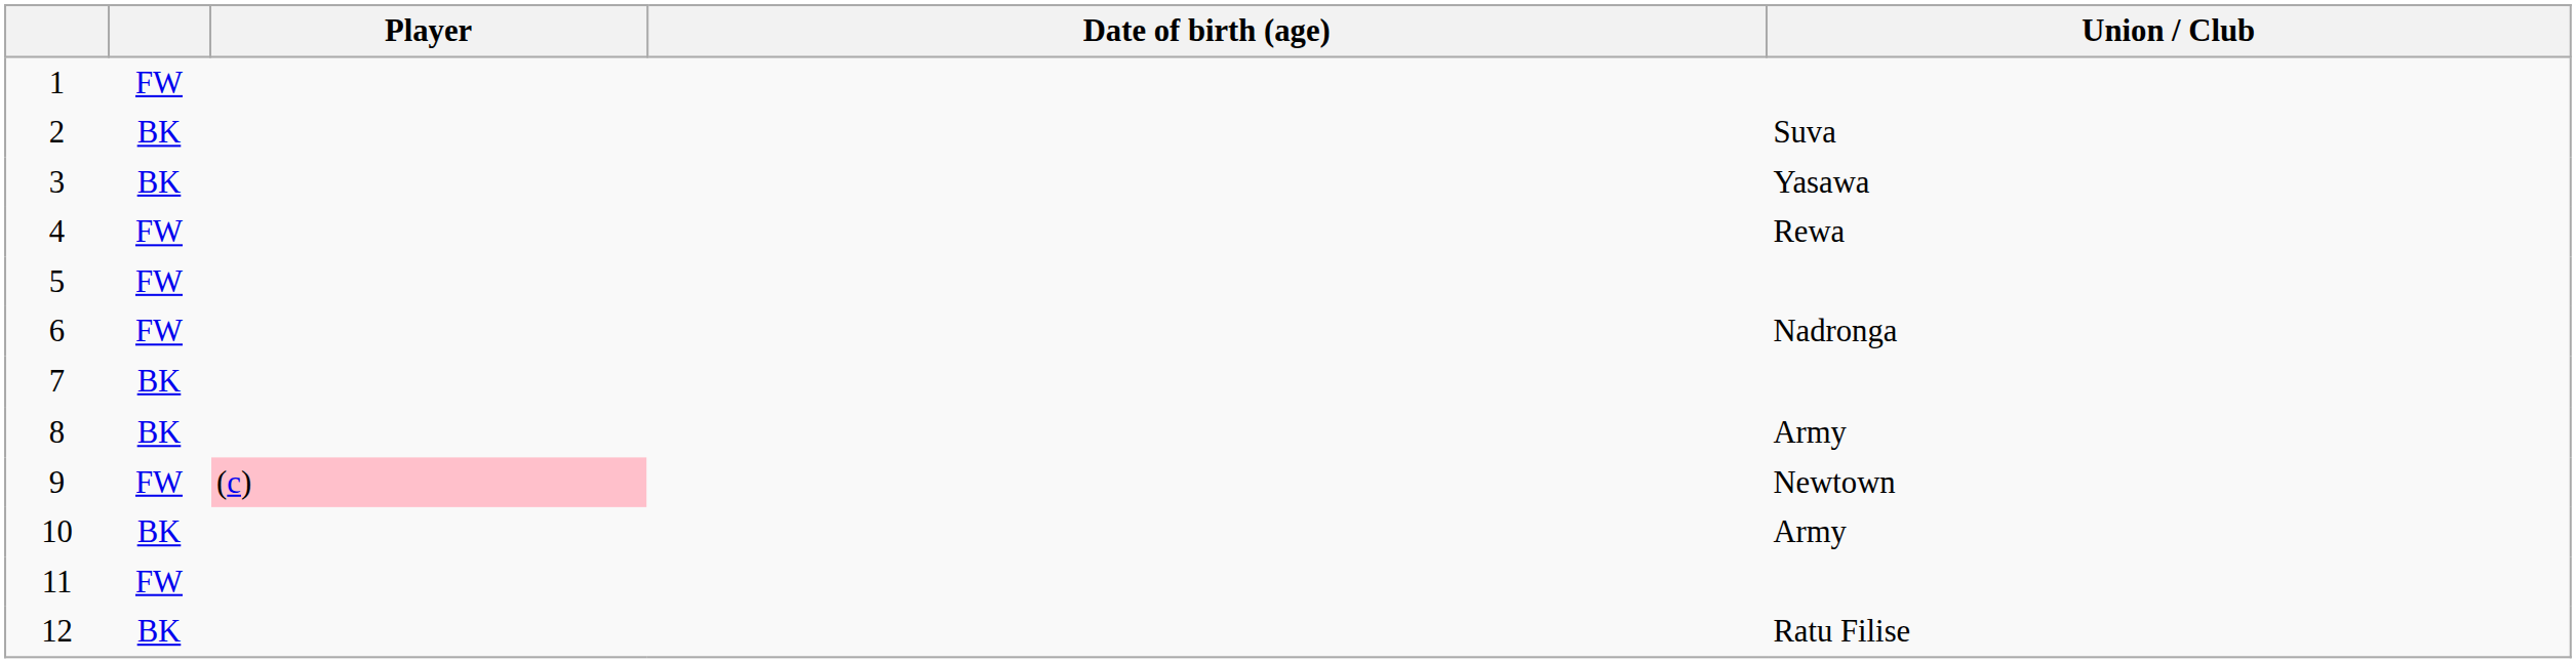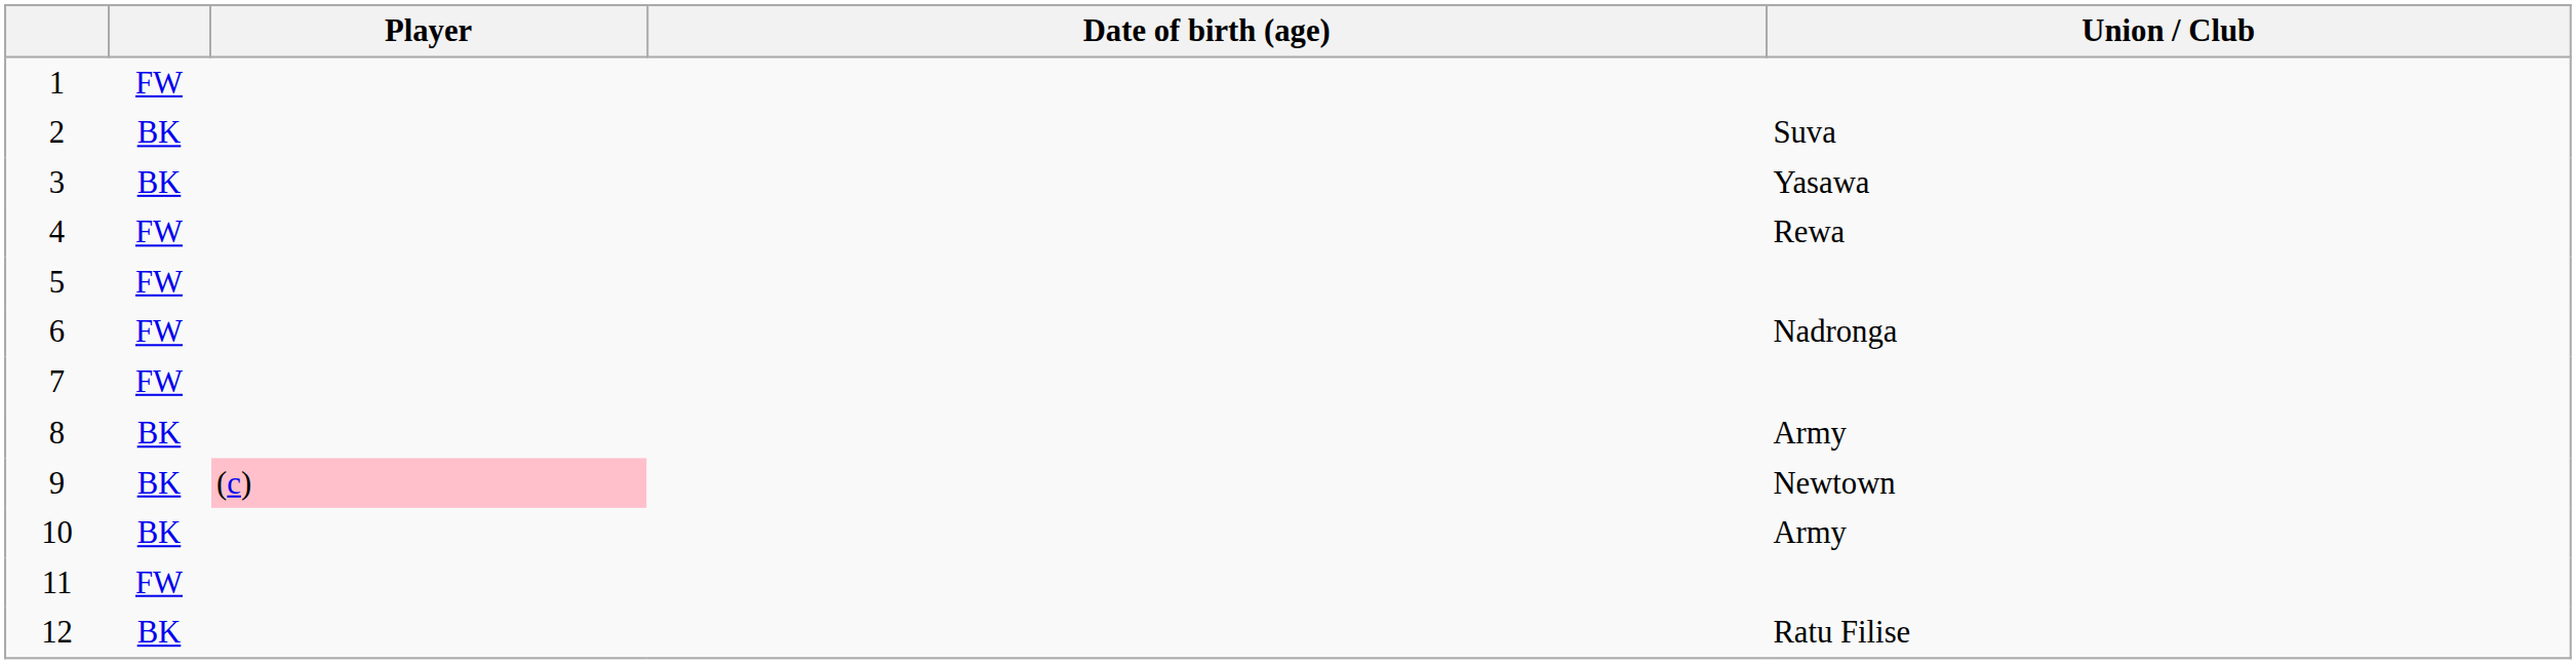 <table class="sortable wikitable plainrowheaders" style="font-size:95%; width: 98%">
 <tr>
 <th scope="col" style="width:4%"></th>
 <th scope="col" style="width:4%"></th>
 <th scope="col">Player</th>
 <th scope="col">Date of birth (age)</th>
 <th scope="col">Union / Club</th>
 </tr>
 <tr>
 <td style="text-align:center; border:0">1</td>
 <td style="text-align:center; border:0"><a href='#'>FW</a></td>
 <td style="text-align:left; border:0"></td>
 <td style="text-align:left; border:0"></td>
 <td style="text-align:left; border:0"> </td>
 </tr>
 <tr>
 <td style="text-align:center; border:0">2</td>
 <td style="text-align:center; border:0"><a href='#'>BK</a></td>
 <td style="text-align:left; border:0"></td>
 <td style="text-align:left; border:0"></td>
 <td style="text-align:left; border:0"> Suva</td>
 </tr>
 <tr>
 <td style="text-align:center; border:0">3</td>
 <td style="text-align:center; border:0"><a href='#'>BK</a></td>
 <td style="text-align:left; border:0"></td>
 <td style="text-align:left; border:0"></td>
 <td style="text-align:left; border:0"> Yasawa</td>
 </tr>
 <tr>
 <td style="text-align:center; border:0">4</td>
 <td style="text-align:center; border:0"><a href='#'>FW</a></td>
 <td style="text-align:left; border:0"></td>
 <td style="text-align:left; border:0"></td>
 <td style="text-align:left; border:0"> Rewa</td>
 </tr>
 <tr>
 <td style="text-align:center; border:0">5</td>
 <td style="text-align:center; border:0"><a href='#'>FW</a></td>
 <td style="text-align:left; border:0"></td>
 <td style="text-align:left; border:0"></td>
 <td style="text-align:left; border:0"> </td>
 </tr>
 <tr>
 <td style="text-align:center; border:0">6</td>
 <td style="text-align:center; border:0"><a href='#'>FW</a></td>
 <td style="text-align:left; border:0"></td>
 <td style="text-align:left; border:0"></td>
 <td style="text-align:left; border:0"> Nadronga</td>
 </tr>
 <tr>
 <td style="text-align:center; border:0">7</td>
-<td style="text-align:center; border:0"><a href='#'>BK</a></td>
+<td style="text-align:center; border:0"><a href='#'>FW</a></td>
 <td style="text-align:left; border:0"></td>
 <td style="text-align:left; border:0"></td>
 <td style="text-align:left; border:0"> </td>
 </tr>
 <tr>
 <td style="text-align:center; border:0">8</td>
 <td style="text-align:center; border:0"><a href='#'>BK</a></td>
 <td style="text-align:left; border:0"></td>
 <td style="text-align:left; border:0"></td>
 <td style="text-align:left; border:0"> Army</td>
 </tr>
 <tr>
 <td style="text-align:center; border:0">9</td>
-<td style="text-align:center; border:0"><a href='#'>FW</a></td>
+<td style="text-align:center; border:0"><a href='#'>BK</a></td>
 <td style="background: pink; text-align:left; border:0"> (<a href='#'>c</a>)</td>
 <td style="text-align:left; border:0"></td>
 <td style="text-align:left; border:0"> Newtown</td>
 </tr>
 <tr>
 <td style="text-align:center; border:0">10</td>
 <td style="text-align:center; border:0"><a href='#'>BK</a></td>
 <td style="text-align:left; border:0"></td>
 <td style="text-align:left; border:0"></td>
 <td style="text-align:left; border:0"> Army</td>
 </tr>
 <tr>
 <td style="text-align:center; border:0">11</td>
 <td style="text-align:center; border:0"><a href='#'>FW</a></td>
 <td style="text-align:left; border:0"></td>
 <td style="text-align:left; border:0"></td>
 <td style="text-align:left; border:0"> </td>
 </tr>
 <tr>
 <td style="text-align:center; border:0">12</td>
 <td style="text-align:center; border:0"><a href='#'>BK</a></td>
 <td style="text-align:left; border:0"></td>
 <td style="text-align:left; border:0"></td>
 <td style="text-align:left; border:0"> Ratu Filise</td>
 </tr>
 </table>
